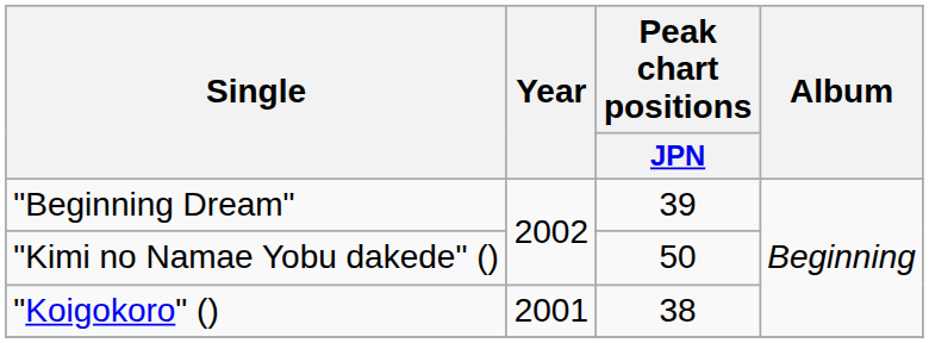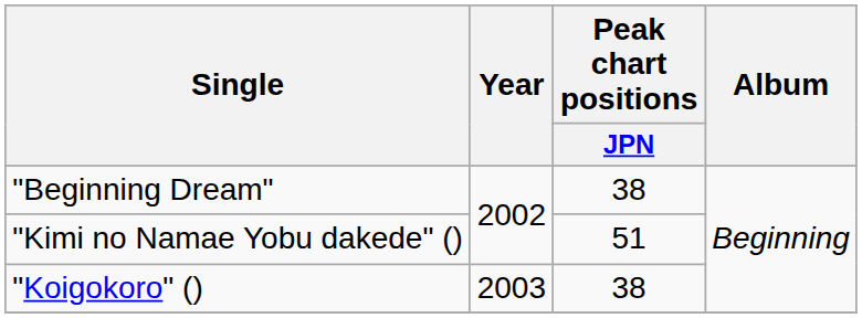 <table class="wikitable plainrowheaders" style="text-align:center;">
 <tr>
 <th scope="col" rowspan="2">Single</th>
 <th scope="col" rowspan="2">Year</th>
 <th scope="col">Peak chart positions</th>
 <th scope="col" rowspan="2">Album</th>
 </tr>
 <tr>
 <th scope="col" style="width:2.5em;font-size:85%;"><a href='#'>JPN</a></th>
 </tr>
 <tr>
 <td style="text-align:left;">"Beginning Dream"</td>
 <td rowspan="2">2002</td>
-<td>39</td>
+<td>38</td>
 <td rowspan="3"><em>Beginning</em></td>
 </tr>
 <tr>
 <td style="text-align:left;">"Kimi no Namae Yobu dakede" ()</td>
-<td>50</td>
+<td>51</td>
 </tr>
 <tr>
 <td style="text-align:left;">"<a href='#'>Koigokoro</a>" ()</td>
-<td>2001</td>
+<td>2003</td>
 <td>38</td>
 </tr>
 <tr>
 </tr>
 </table>
